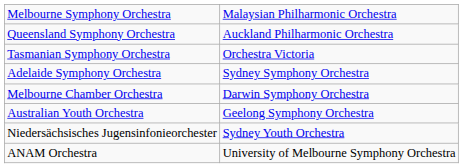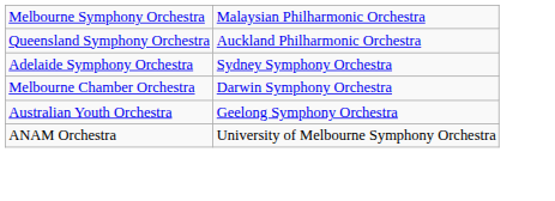 <table class="wikitable">
 <tr>
 <td><a href='#'>Melbourne Symphony Orchestra</a></td>
 <td><a href='#'>Malaysian Philharmonic Orchestra</a></td>
 </tr>
 <tr>
 <td><a href='#'>Queensland Symphony Orchestra</a></td>
 <td><a href='#'>Auckland Philharmonic Orchestra</a></td>
-</tr>
-<tr>
-<td><a href='#'>Tasmanian Symphony Orchestra</a></td>
-<td><a href='#'>Orchestra Victoria</a></td>
 </tr>
 <tr>
 <td><a href='#'>Adelaide Symphony Orchestra</a></td>
 <td><a href='#'>Sydney Symphony Orchestra</a></td>
 </tr>
 <tr>
 <td><a href='#'>Melbourne Chamber Orchestra</a></td>
 <td><a href='#'>Darwin Symphony Orchestra</a></td>
 </tr>
 <tr>
 <td><a href='#'>Australian Youth Orchestra</a></td>
 <td><a href='#'>Geelong Symphony Orchestra</a></td>
 </tr>
 <tr>
-<td>Niedersächsisches Jugensinfonieorchester</td>
-<td><a href='#'>Sydney Youth Orchestra</a></td>
-</tr>
-<tr>
 <td>ANAM Orchestra</td>
 <td>University of Melbourne Symphony Orchestra </td>
 </tr>
 </table>
